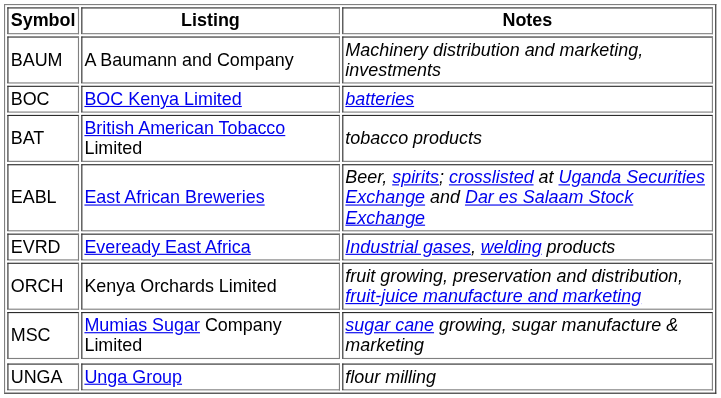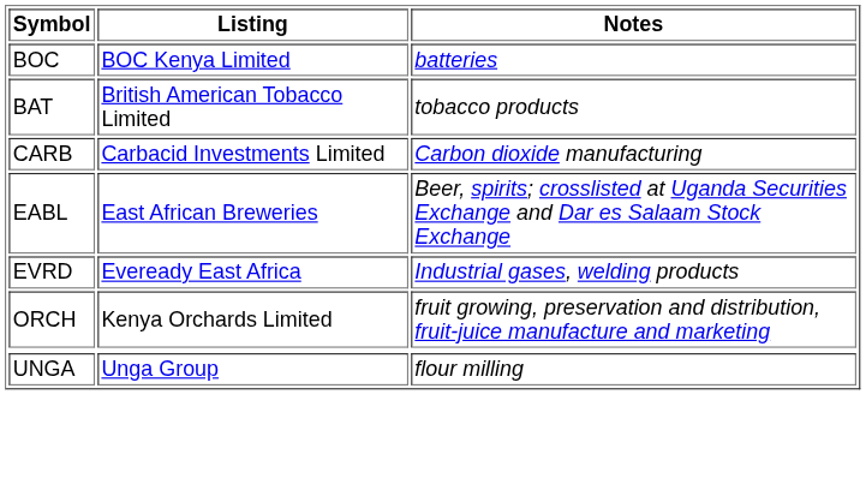 <table border="1" cellpadding="2">
 <tr>
 <th width="50">Symbol</th>
 <th width="225">Listing</th>
 <th width="325">Notes</th>
-</tr>
-<tr>
-<td>BAUM</td>
-<td>A Baumann and Company</td>
-<td><em>Machinery distribution and marketing, investments</em></td>
 </tr>
 <tr>
 <td>BOC</td>
 <td><a href='#'>BOC Kenya Limited</a></td>
 <td><em><a href='#'>batteries</a></em></td>
 </tr>
 <tr>
 <td>BAT</td>
 <td><a href='#'>British American Tobacco</a> Limited</td>
 <td><em>tobacco products</em></td>
+</tr>
+<tr>
+<td>CARB</td>
+<td><a href='#'>Carbacid Investments</a> Limited</td>
+<td><em><a href='#'>Carbon dioxide</a> manufacturing</em></td>
 </tr>
 <tr>
 <td>EABL</td>
 <td><a href='#'>East African Breweries</a></td>
 <td><em>Beer, <a href='#'>spirits</a>; <a href='#'>crosslisted</a> at <a href='#'>Uganda Securities Exchange</a> and <a href='#'>Dar es Salaam Stock Exchange</a></em></td>
 </tr>
 <tr>
 <td>EVRD</td>
 <td><a href='#'>Eveready East Africa</a></td>
 <td><em><a href='#'>Industrial gases</a>, <a href='#'>welding</a> products</em></td>
 </tr>
 <tr>
 <td>ORCH</td>
 <td>Kenya Orchards Limited</td>
 <td><em>fruit growing, preservation and distribution, <a href='#'>fruit-juice manufacture and marketing</a></em></td>
 </tr>
 <tr>
-<td>MSC</td>
-<td><a href='#'>Mumias Sugar</a> Company Limited</td>
-<td><em><a href='#'>sugar cane</a> growing, sugar manufacture & marketing</em></td>
-</tr>
-<tr>
 </tr>
 <tr>
 <td>UNGA</td>
 <td><a href='#'>Unga Group</a></td>
 <td><em>flour milling</em></td>
 </tr>
 </table>
